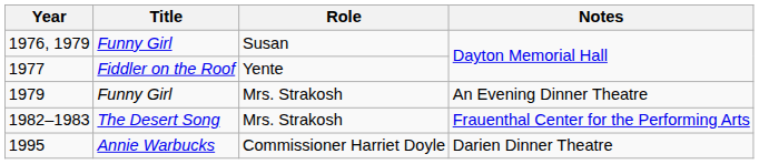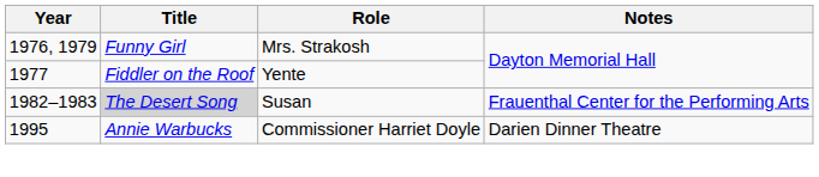 <table class="wikitable sortable">
 <tr>
 <th>Year</th>
 <th>Title</th>
 <th>Role</th>
 <th class="unsortable">Notes</th>
 </tr>
 <tr>
 <td>1976, 1979</td>
 <td><em><a href='#'>Funny Girl</a></em></td>
-<td>Susan</td>
+<td>Mrs. Strakosh</td>
 <td rowspan="2"><a href='#'>Dayton Memorial Hall</a></td>
 </tr>
 <tr>
 <td>1977</td>
 <td><em><a href='#'>Fiddler on the Roof</a></em></td>
 <td>Yente</td>
 </tr>
 <tr>
-<td>1979</td>
-<td><em>Funny Girl</em></td>
-<td>Mrs. Strakosh</td>
-<td>An Evening Dinner Theatre</td>
-</tr>
-<tr>
 <td>1982–1983</td>
-<td><em><a href='#'>The Desert Song</a></em></td>
-<td>Mrs. Strakosh</td>
+<td style="background: lightgrey;"><em><a href='#'>The Desert Song</a></em></td>
+<td>Susan</td>
 <td><a href='#'>Frauenthal Center for the Performing Arts</a></td>
 </tr>
 <tr>
 <td>1995</td>
 <td><em><a href='#'>Annie Warbucks</a></em></td>
 <td>Commissioner Harriet Doyle</td>
 <td>Darien Dinner Theatre</td>
 </tr>
 </table>
